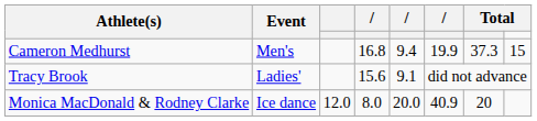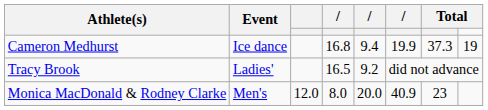 <table class="wikitable" style="font-size:90%">
 <tr>
 <th rowspan="2">Athlete(s)</th>
 <th rowspan="2">Event</th>
 <th></th>
 <th>/</th>
 <th>/</th>
 <th>/</th>
 <th colspan="2">Total</th>
 </tr>
 <tr>
 <th></th>
 <th></th>
 <th></th>
 <th></th>
 <th></th>
 </tr>
 <tr align="center">
 <td align="left"><a href='#'>Cameron Medhurst</a></td>
-<td align="left"><a href='#'>Men's</a></td>
+<td align="left"><a href='#'>Ice dance</a></td>
 <td></td>
 <td>16.8</td>
 <td>9.4</td>
 <td>19.9</td>
 <td>37.3</td>
-<td>15</td>
+<td>19</td>
 </tr>
 <tr align="center">
 <td align="left"><a href='#'>Tracy Brook</a></td>
 <td align="left"><a href='#'>Ladies'</a></td>
 <td></td>
-<td>15.6</td>
-<td>9.1</td>
+<td>16.5</td>
+<td>9.2</td>
 <td colspan=3>did not advance</td>
 </tr>
 <tr align="center">
 <td align="left"><a href='#'>Monica MacDonald</a> & <a href='#'>Rodney Clarke</a></td>
-<td align="left"><a href='#'>Ice dance</a></td>
+<td align="left"><a href='#'>Men's</a></td>
 <td>12.0</td>
 <td>8.0</td>
 <td>20.0</td>
 <td>40.9</td>
-<td>20</td>
+<td>23</td>
 </tr>
 </table>
